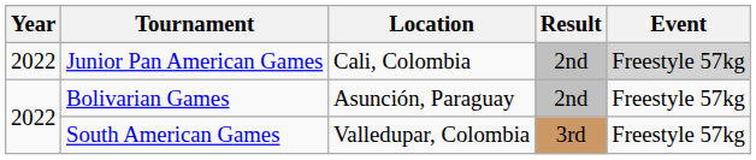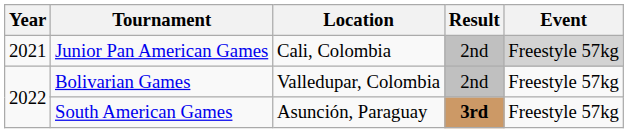 <table class="wikitable" style="font-size:95%;">
 <tr>
 <th>Year</th>
 <th>Tournament</th>
 <th>Location</th>
 <th>Result</th>
 <th>Event</th>
 </tr>
 <tr>
-<td>2022</td>
+<td>2021</td>
 <td><a href='#'>Junior Pan American Games</a></td>
 <td>Cali, Colombia</td>
 <td align="center" bgcolor="silver">2nd</td>
 <td style="background: lightgrey;">Freestyle 57kg</td>
 </tr>
 <tr>
 <td rowspan=2>2022</td>
 <td><a href='#'>Bolivarian Games</a></td>
-<td>Asunción, Paraguay</td>
+<td>Valledupar, Colombia</td>
 <td align="center" bgcolor="silver">2nd</td>
 <td>Freestyle 57kg</td>
 </tr>
 <tr>
 <td><a href='#'>South American Games</a></td>
-<td>Valledupar, Colombia</td>
-<td align="center" bgcolor="cc9966">3rd</td>
+<td>Asunción, Paraguay</td>
+<td align="center" bgcolor="cc9966"><strong>3rd</strong></td>
 <td>Freestyle 57kg</td>
 </tr>
 </table>
